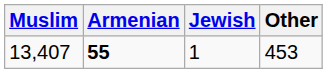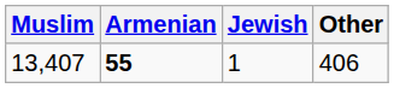 <table class="wikitable">
 <tr>
 <th><a href='#'>Muslim</a></th>
 <th><a href='#'>Armenian</a></th>
 <th><a href='#'>Jewish</a></th>
 <th>Other</th>
 </tr>
 <tr>
 <td>13,407</td>
 <td><strong>55</strong></td>
 <td>1</td>
-<td>453</td>
+<td>406</td>
 </tr>
 </table>
